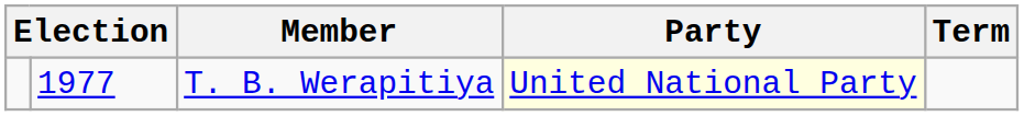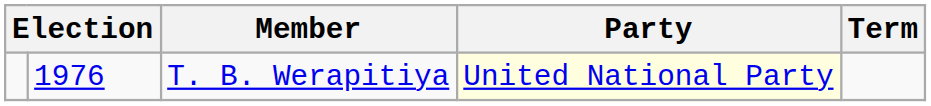 <table class="wikitable">
 <tr>
 <th colspan="2">Election</th>
 <th>Member</th>
 <th>Party</th>
 <th>Term</th>
 </tr>
 <tr>
 <td style="background-color: "></td>
-<td><a href='#'>1977</a></td>
+<td><a href='#'>1976</a></td>
 <td><a href='#'>T. B. Werapitiya</a></td>
 <td style="background: lightyellow;"><a href='#'>United National Party</a></td>
 <td></td>
 </tr>
 </table>
